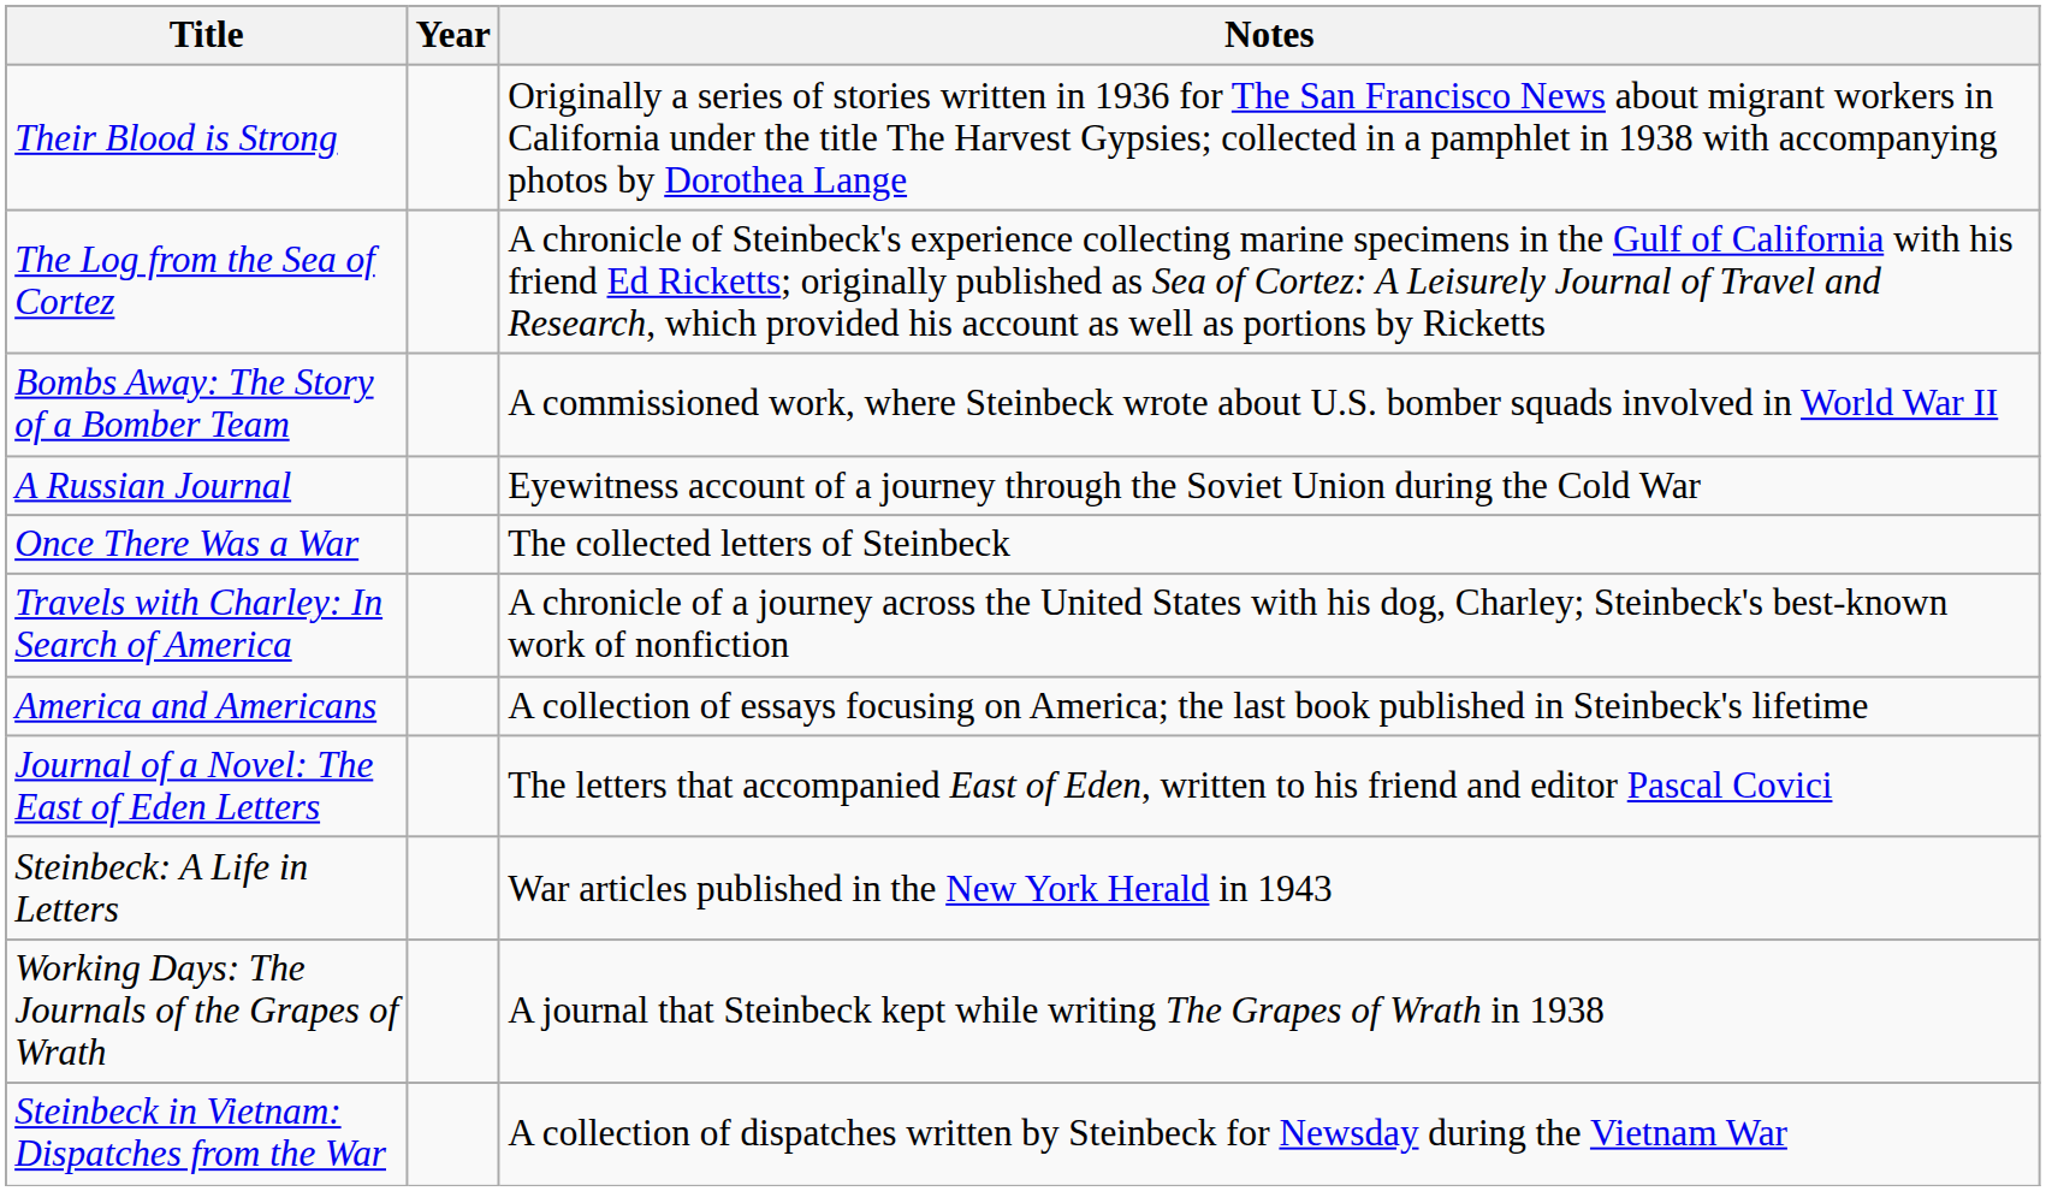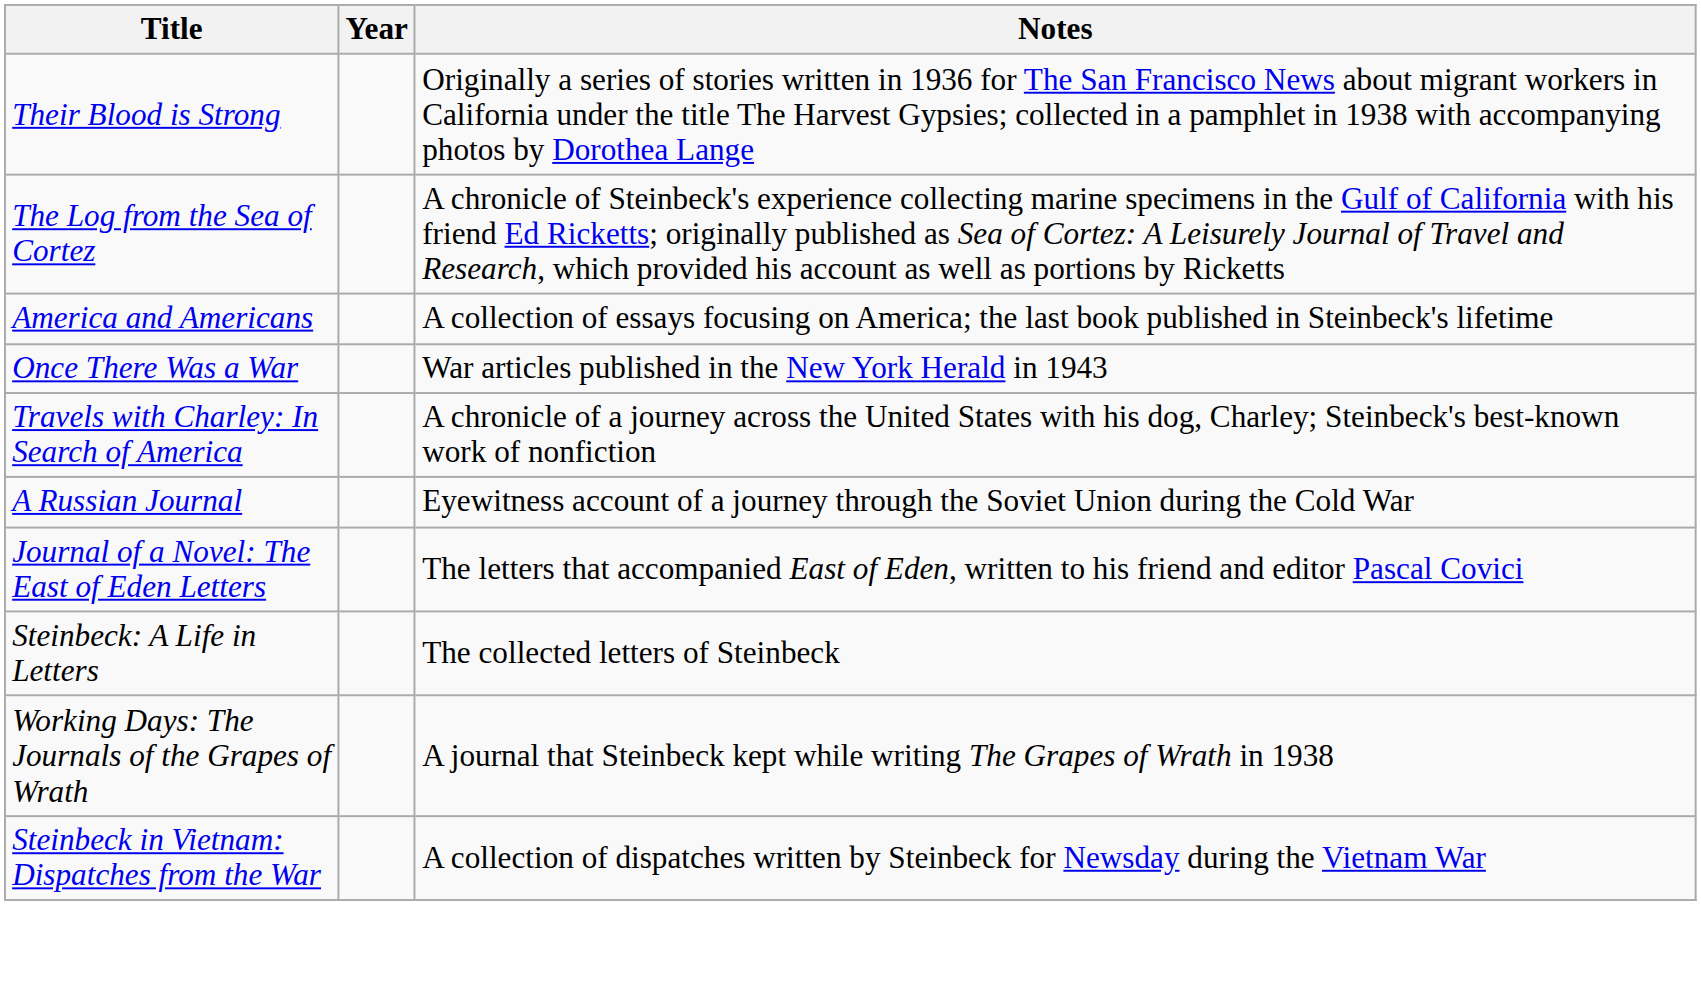 <table class="wikitable sortable">
 <tr>
 <th>Title</th>
 <th>Year</th>
 <th>Notes</th>
 </tr>
 <tr>
 <td><em><a href='#'>Their Blood is Strong</a></em></td>
 <td></td>
 <td>Originally a series of stories written in 1936 for <a href='#'>The San Francisco News</a> about migrant workers in California under the title The Harvest Gypsies; collected in a pamphlet in 1938 with accompanying photos by <a href='#'>Dorothea Lange</a></td>
 </tr>
 <tr>
 <td><em><a href='#'>The Log from the Sea of Cortez</a></em></td>
 <td></td>
 <td>A chronicle of Steinbeck's experience collecting marine specimens in the <a href='#'>Gulf of California</a> with his friend <a href='#'>Ed Ricketts</a>; originally published as <em>Sea of Cortez: A Leisurely Journal of Travel and Research</em>, which provided his account as well as portions by Ricketts</td>
 </tr>
 <tr>
-<td><em><a href='#'>Bombs Away: The Story of a Bomber Team</a></em></td>
+<td><em><a href='#'>America and Americans</a></em></td>
 <td></td>
-<td>A commissioned work, where Steinbeck wrote about U.S. bomber squads involved in <a href='#'>World War II</a></td>
-</tr>
-<tr>
-<td><em><a href='#'>A Russian Journal</a></em></td>
-<td></td>
-<td>Eyewitness account of a journey through the Soviet Union during the Cold War</td>
+<td>A collection of essays focusing on America; the last book published in Steinbeck's lifetime</td>
 </tr>
 <tr>
 <td><em><a href='#'>Once There Was a War</a></em></td>
 <td></td>
-<td>The collected letters of Steinbeck</td>
+<td>War articles published in the <a href='#'>New York Herald</a> in 1943</td>
 </tr>
 <tr>
 <td><em><a href='#'>Travels with Charley: In Search of America</a></em></td>
 <td></td>
 <td>A chronicle of a journey across the United States with his dog, Charley; Steinbeck's best-known work of nonfiction</td>
 </tr>
 <tr>
-<td><em><a href='#'>America and Americans</a></em></td>
+<td><em><a href='#'>A Russian Journal</a></em></td>
 <td></td>
-<td>A collection of essays focusing on America; the last book published in Steinbeck's lifetime</td>
+<td>Eyewitness account of a journey through the Soviet Union during the Cold War</td>
 </tr>
 <tr>
 <td><em><a href='#'>Journal of a Novel: The East of Eden Letters</a></em></td>
 <td></td>
 <td>The letters that accompanied <em>East of Eden</em>, written to his friend and editor <a href='#'>Pascal Covici</a></td>
 </tr>
 <tr>
 <td><em>Steinbeck: A Life in Letters</em></td>
 <td></td>
-<td>War articles published in the <a href='#'>New York Herald</a> in 1943</td>
+<td>The collected letters of Steinbeck</td>
 </tr>
 <tr>
 <td><em>Working Days: The Journals of the Grapes of Wrath</em></td>
 <td></td>
 <td>A journal that Steinbeck kept while writing <em>The Grapes of Wrath</em> in 1938 </td>
 </tr>
 <tr>
 <td><em><a href='#'>Steinbeck in Vietnam: Dispatches from the War</a></em></td>
 <td></td>
 <td>A collection of dispatches written by Steinbeck for <a href='#'>Newsday</a> during the <a href='#'>Vietnam War</a></td>
 </tr>
 </table>
